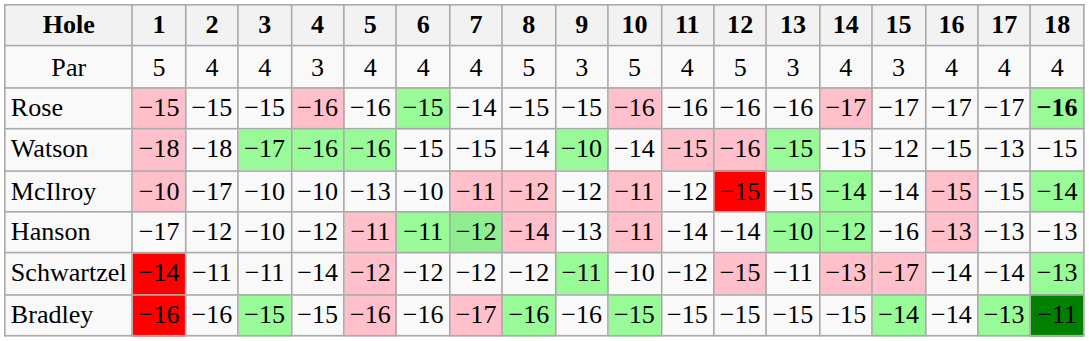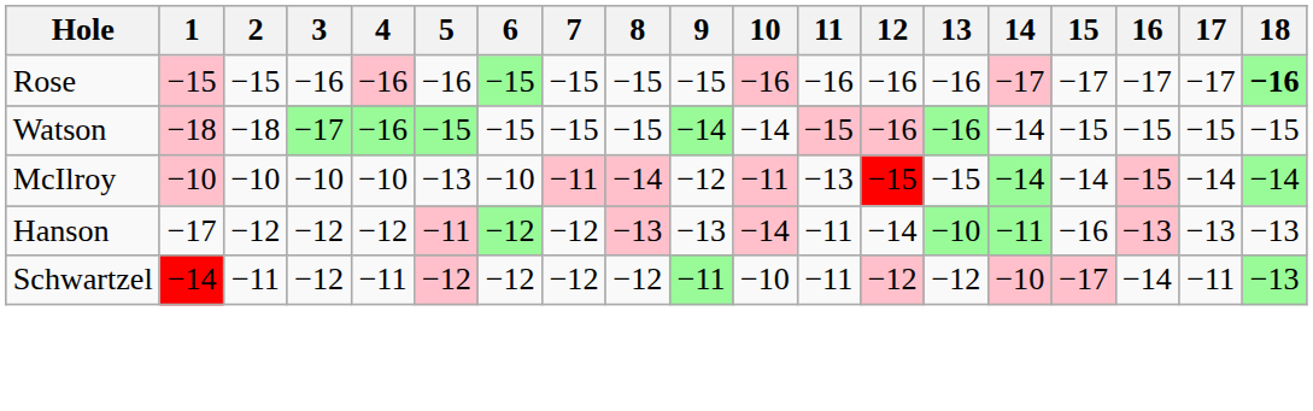 <table class="wikitable" style="text-align:center">
 <tr>
 <th>Hole</th>
 <th>1</th>
 <th>2</th>
 <th>3</th>
 <th>4</th>
 <th>5</th>
 <th>6</th>
 <th>7</th>
 <th>8</th>
 <th>9</th>
 <th>10</th>
 <th>11</th>
 <th>12</th>
 <th>13</th>
 <th>14</th>
 <th>15</th>
 <th>16</th>
 <th>17</th>
 <th>18</th>
 </tr>
 <tr>
-<td>Par</td>
-<td>5</td>
-<td>4</td>
-<td>4</td>
-<td>3</td>
-<td>4</td>
-<td>4</td>
-<td>4</td>
-<td>5</td>
-<td>3</td>
-<td>5</td>
-<td>4</td>
-<td>5</td>
-<td>3</td>
-<td>4</td>
-<td>3</td>
-<td>4</td>
-<td>4</td>
-<td>4</td>
-</tr>
-<tr>
 <td align=left> Rose</td>
 <td style="background: Pink;">−15</td>
 <td>−15</td>
-<td>−15</td>
+<td>−16</td>
 <td style="background: Pink;">−16</td>
 <td>−16</td>
 <td style="background: PaleGreen;">−15</td>
-<td>−14</td>
+<td>−15</td>
 <td>−15</td>
 <td>−15</td>
 <td style="background: Pink;">−16</td>
 <td>−16</td>
 <td>−16</td>
 <td>−16</td>
 <td style="background: Pink;">−17</td>
 <td>−17</td>
 <td>−17</td>
 <td>−17</td>
 <td style="background: PaleGreen;"><strong>−16</strong></td>
 </tr>
 <tr>
 <td align=left> Watson</td>
 <td style="background: Pink;">−18</td>
 <td>−18</td>
 <td style="background: PaleGreen;">−17</td>
 <td style="background: PaleGreen;">−16</td>
-<td style="background: PaleGreen;">−16</td>
+<td style="background: PaleGreen;">−15</td>
 <td>−15</td>
 <td>−15</td>
-<td>−14</td>
-<td style="background: PaleGreen;">−10</td>
+<td>−15</td>
+<td style="background: PaleGreen;">−14</td>
 <td>−14</td>
 <td style="background: Pink;">−15</td>
 <td style="background: Pink;">−16</td>
-<td style="background: PaleGreen;">−15</td>
+<td style="background: PaleGreen;">−16</td>
+<td>−14</td>
 <td>−15</td>
-<td>−12</td>
 <td>−15</td>
-<td>−13</td>
+<td>−15</td>
 <td>−15</td>
 </tr>
 <tr>
 <td align=left> McIlroy</td>
 <td style="background: Pink;">−10</td>
-<td>−17</td>
+<td>−10</td>
 <td>−10</td>
 <td>−10</td>
 <td>−13</td>
 <td>−10</td>
 <td style="background: Pink;">−11</td>
-<td style="background: Pink;">−12</td>
+<td style="background: Pink;">−14</td>
 <td>−12</td>
 <td style="background: Pink;">−11</td>
-<td>−12</td>
+<td>−13</td>
 <td style="background: Red;">−15</td>
 <td>−15</td>
 <td style="background: PaleGreen;">−14</td>
 <td>−14</td>
 <td style="background: Pink;">−15</td>
-<td>−15</td>
+<td>−14</td>
 <td style="background: PaleGreen;">−14</td>
 </tr>
 <tr>
 <td align=left> Hanson</td>
 <td>−17</td>
 <td>−12</td>
-<td>−10</td>
+<td>−12</td>
 <td>−12</td>
 <td style="background: Pink;">−11</td>
-<td style="background: PaleGreen;">−11</td>
-<td style="background: lightgreen;">−12</td>
+<td style="background: PaleGreen;">−12</td>
+<td>−12</td>
+<td style="background: Pink;">−13</td>
+<td>−13</td>
 <td style="background: Pink;">−14</td>
-<td>−13</td>
-<td style="background: Pink;">−11</td>
-<td>−14</td>
+<td>−11</td>
 <td>−14</td>
 <td style="background: PaleGreen;">−10</td>
-<td style="background: PaleGreen;">−12</td>
+<td style="background: PaleGreen;">−11</td>
 <td>−16</td>
 <td style="background: Pink;">−13</td>
 <td>−13</td>
 <td>−13</td>
 </tr>
 <tr>
 <td align=left> Schwartzel</td>
 <td style="background: Red;">−14</td>
 <td>−11</td>
+<td>−12</td>
 <td>−11</td>
-<td>−14</td>
 <td style="background: Pink;">−12</td>
 <td>−12</td>
 <td>−12</td>
 <td>−12</td>
 <td style="background: PaleGreen;">−11</td>
 <td>−10</td>
+<td>−11</td>
+<td style="background: Pink;">−12</td>
 <td>−12</td>
-<td style="background: Pink;">−15</td>
-<td>−11</td>
-<td style="background: Pink;">−13</td>
+<td style="background: Pink;">−10</td>
 <td style="background: Pink;">−17</td>
 <td>−14</td>
-<td>−14</td>
+<td>−11</td>
 <td style="background: PaleGreen;">−13</td>
 </tr>
-<tr>
-<td align=left> Bradley</td>
-<td style="background: Red;">−16</td>
-<td>−16</td>
-<td style="background: PaleGreen;">−15</td>
-<td>−15</td>
-<td style="background: Pink;">−16</td>
-<td>−16</td>
-<td style="background: Pink;">−17</td>
-<td style="background: PaleGreen;">−16</td>
-<td>−16</td>
-<td style="background: PaleGreen;">−15</td>
-<td>−15</td>
-<td>−15</td>
-<td>−15</td>
-<td>−15</td>
-<td style="background: PaleGreen;">−14</td>
-<td>−14</td>
-<td style="background: PaleGreen;">−13</td>
-<td style="background: Green;">−11</td>
-</tr>
 </table>
